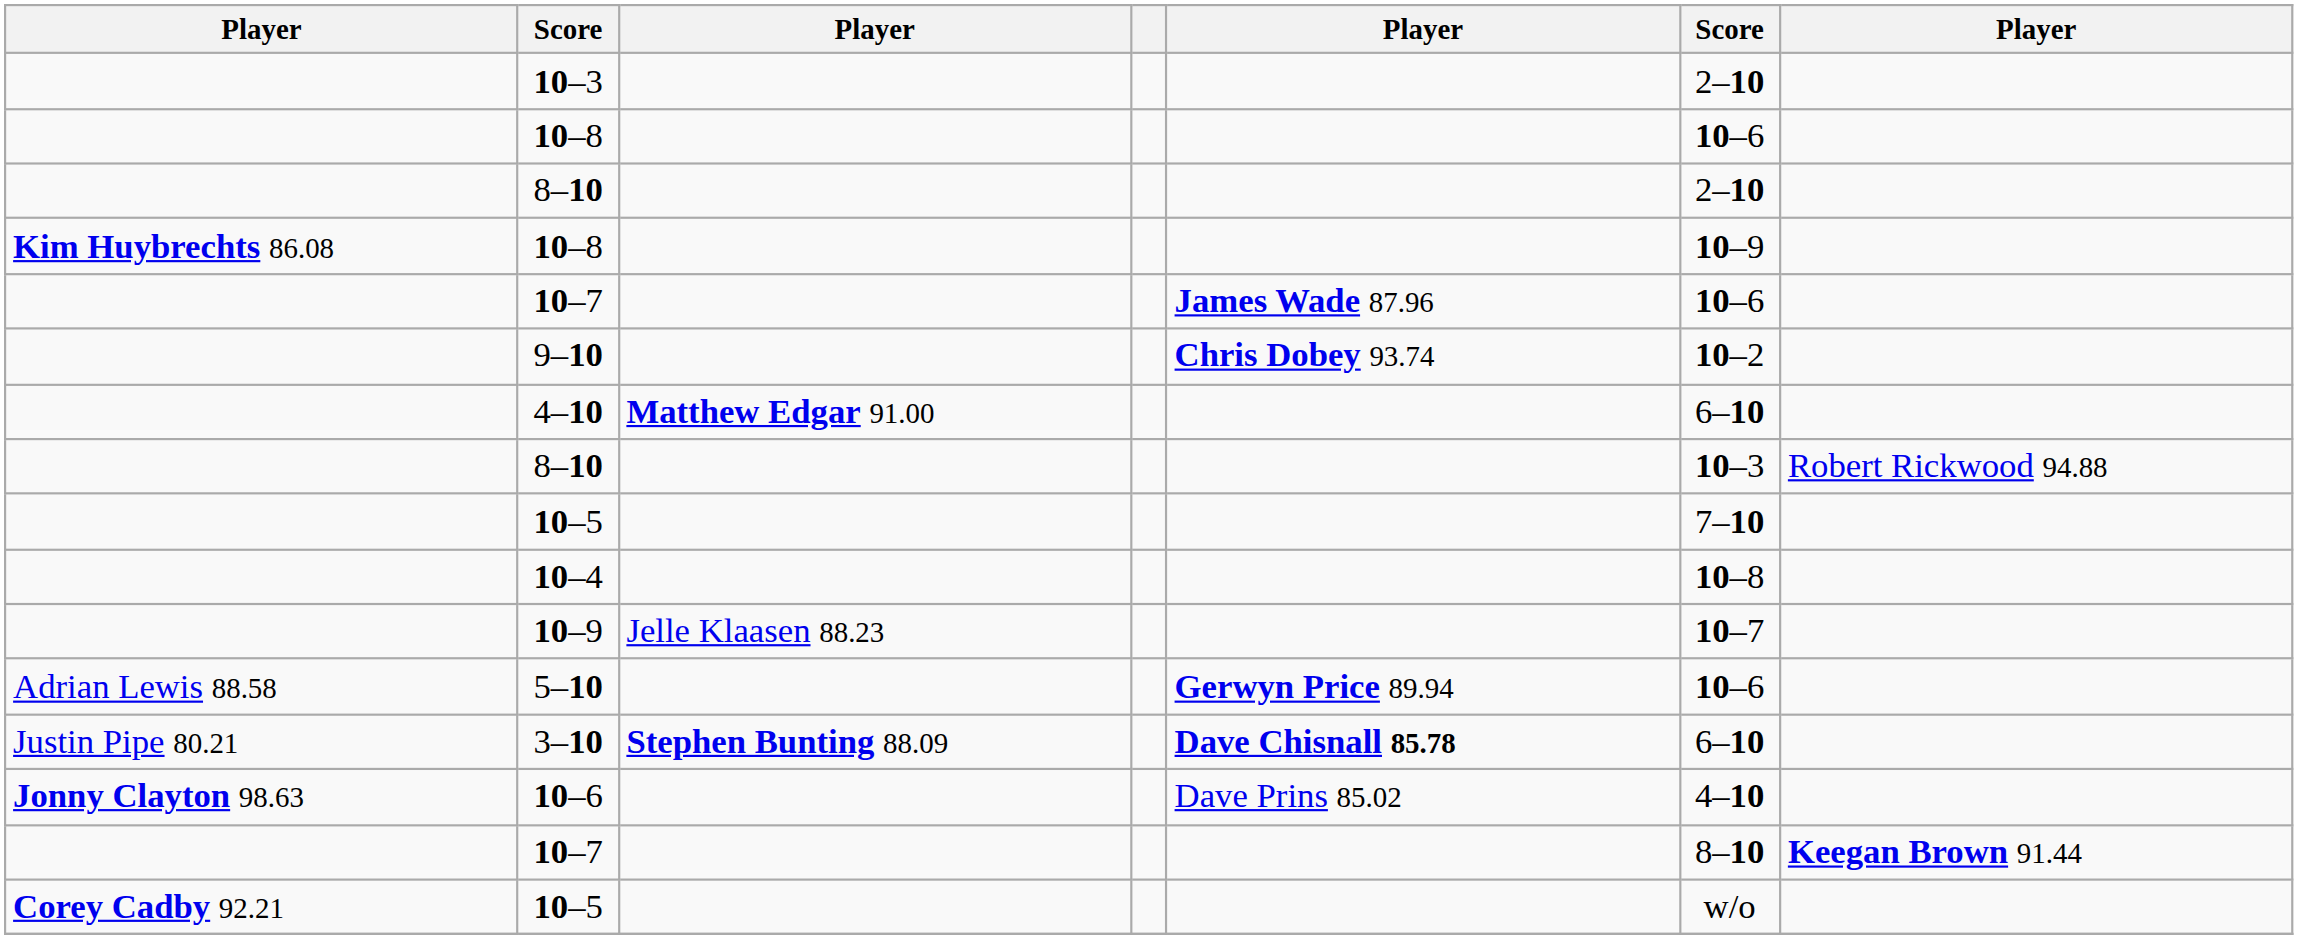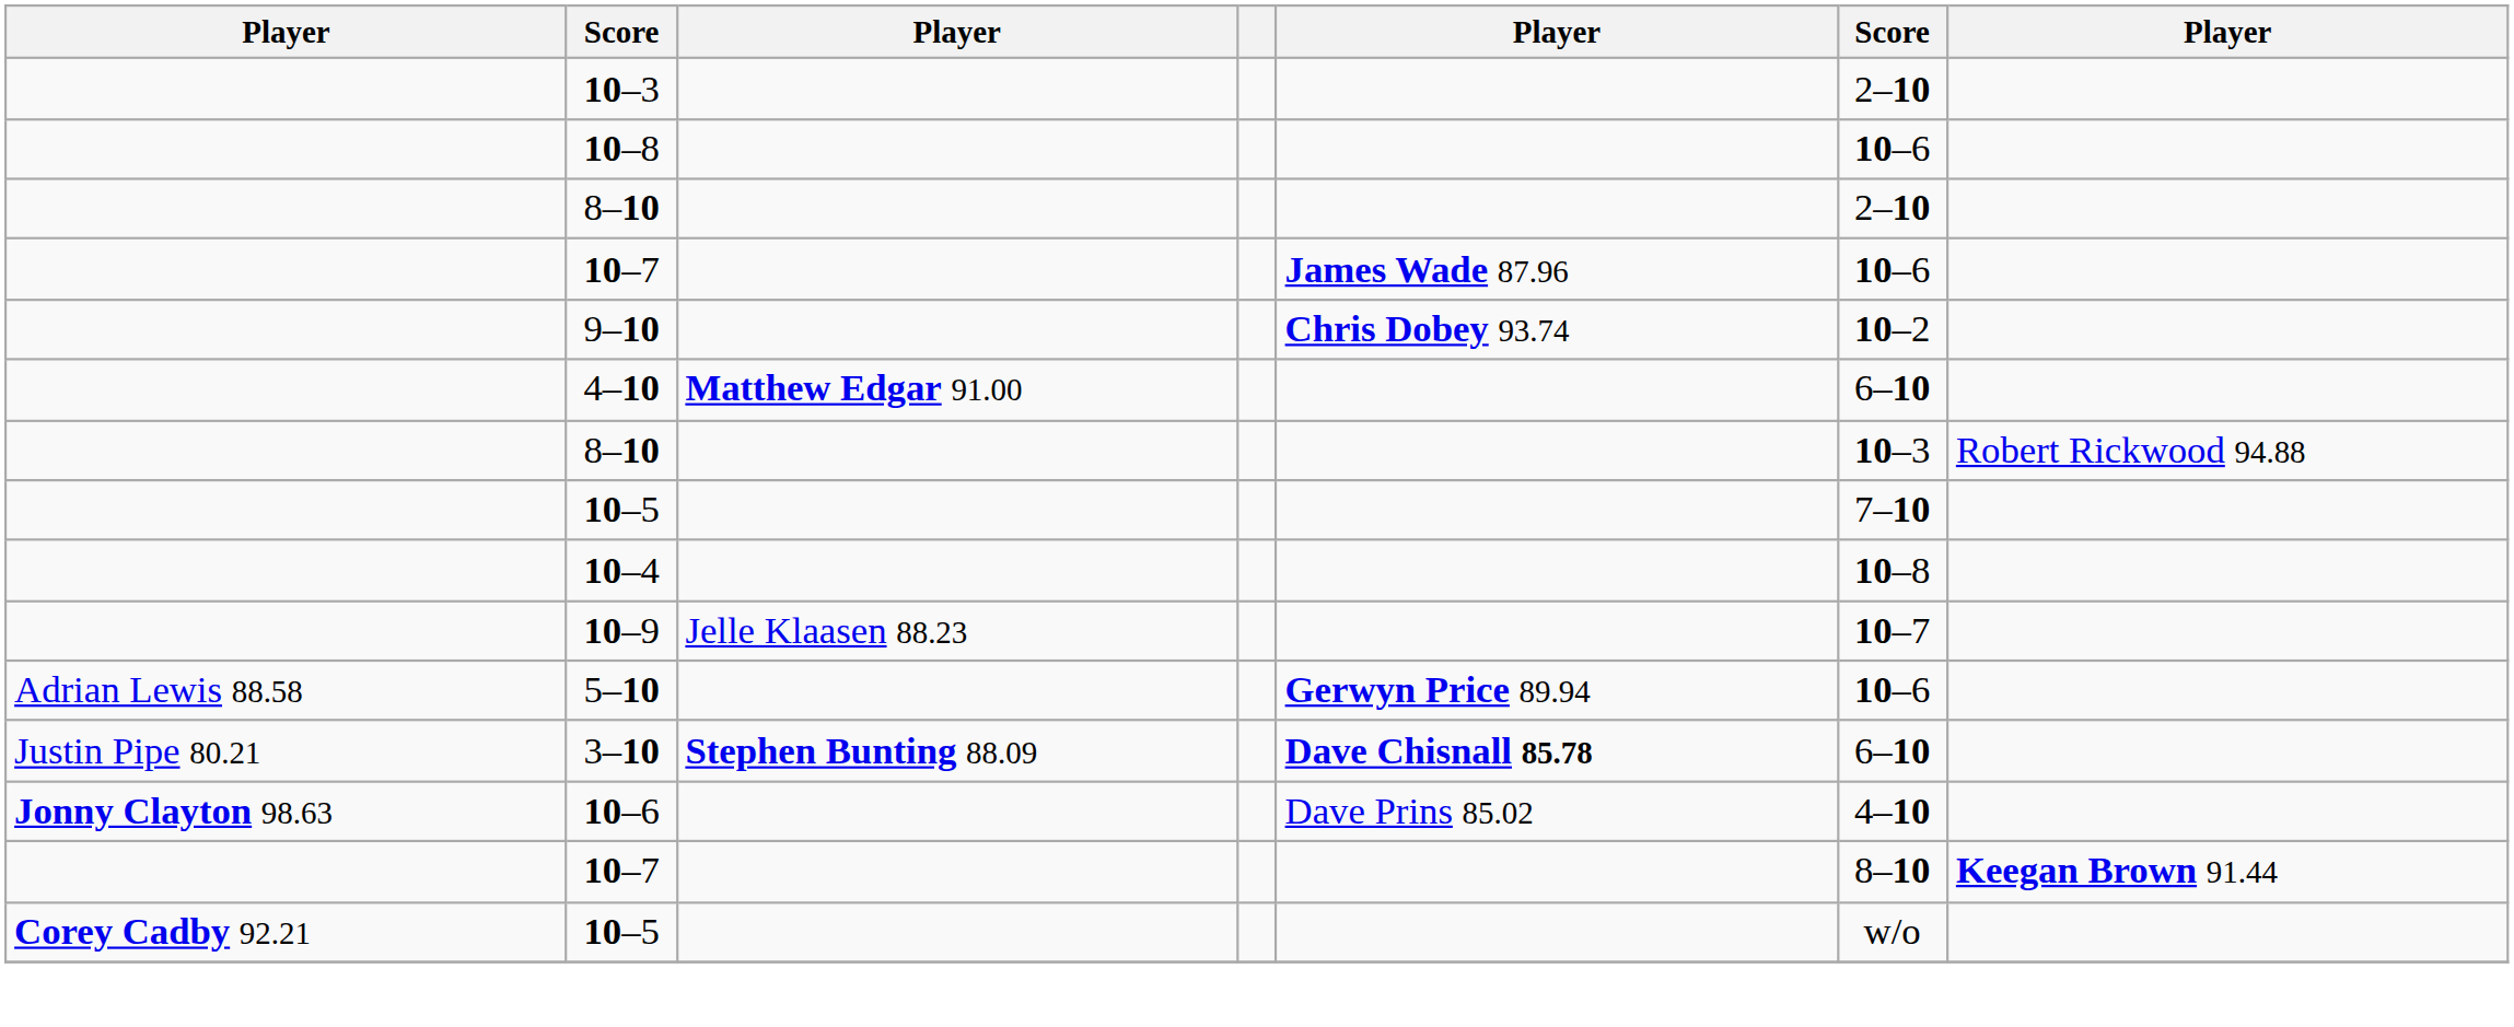 <table class="wikitable">
 <tr style="font-size:10pt;font-weight:bold">
 <th width=230>Player</th>
 <th width=40>Score</th>
 <th width=230>Player</th>
 <th width=10></th>
 <th width=230>Player</th>
 <th width=40>Score</th>
 <th width=230>Player</th>
 </tr>
 <tr>
 <td></td>
 <td align=center><strong>10</strong>–3</td>
 <td></td>
 <td></td>
 <td></td>
 <td align=center>2–<strong>10</strong></td>
 <td></td>
 </tr>
 <tr>
 <td></td>
 <td align=center><strong>10</strong>–8</td>
 <td></td>
 <td></td>
 <td></td>
 <td align=center><strong>10</strong>–6</td>
 <td></td>
 </tr>
 <tr>
 <td></td>
 <td align=center>8–<strong>10</strong></td>
 <td></td>
 <td></td>
 <td></td>
 <td align=center>2–<strong>10</strong></td>
-<td></td>
-</tr>
-<tr>
-<td> <strong><a href='#'>Kim Huybrechts</a></strong> <small><span>86.08</span></small></td>
-<td align=center><strong>10</strong>–8</td>
-<td></td>
-<td></td>
-<td></td>
-<td align=center><strong>10</strong>–9</td>
 <td></td>
 </tr>
 <tr>
 <td></td>
 <td align=center><strong>10</strong>–7</td>
 <td></td>
 <td></td>
 <td> <strong><a href='#'>James Wade</a></strong> <small><span>87.96</span></small></td>
 <td align=center><strong>10</strong>–6</td>
 <td></td>
 </tr>
 <tr>
 <td></td>
 <td align=center>9–<strong>10</strong></td>
 <td></td>
 <td></td>
 <td> <strong><a href='#'>Chris Dobey</a></strong> <small><span>93.74</span></small></td>
 <td align=center><strong>10</strong>–2</td>
 <td></td>
 </tr>
 <tr>
 <td></td>
 <td align=center>4–<strong>10</strong></td>
 <td> <strong><a href='#'>Matthew Edgar</a></strong> <small><span>91.00</span></small></td>
 <td></td>
 <td></td>
 <td align=center>6–<strong>10</strong></td>
 <td></td>
 </tr>
 <tr>
 <td></td>
 <td align=center>8–<strong>10</strong></td>
 <td></td>
 <td></td>
 <td></td>
 <td align=center><strong>10</strong>–3</td>
 <td> <a href='#'>Robert Rickwood</a> <small><span>94.88</span></small></td>
 </tr>
 <tr>
 <td></td>
 <td align=center><strong>10</strong>–5</td>
 <td></td>
 <td></td>
 <td></td>
 <td align=center>7–<strong>10</strong></td>
 <td></td>
 </tr>
 <tr>
 <td></td>
 <td align=center><strong>10</strong>–4</td>
 <td></td>
 <td></td>
 <td></td>
 <td align=center><strong>10</strong>–8</td>
 <td></td>
 </tr>
 <tr>
 <td></td>
 <td align=center><strong>10</strong>–9</td>
 <td> <a href='#'>Jelle Klaasen</a> <small><span>88.23</span></small></td>
 <td></td>
 <td></td>
 <td align=center><strong>10</strong>–7</td>
 <td></td>
 </tr>
 <tr>
 <td> <a href='#'>Adrian Lewis</a> <small><span>88.58</span></small></td>
 <td align=center>5–<strong>10</strong></td>
 <td></td>
 <td></td>
 <td> <strong><a href='#'>Gerwyn Price</a></strong> <small><span>89.94</span></small></td>
 <td align=center><strong>10</strong>–6</td>
 <td></td>
 </tr>
 <tr>
 <td> <a href='#'>Justin Pipe</a> <small><span>80.21</span></small></td>
 <td align=center>3–<strong>10</strong></td>
 <td> <strong><a href='#'>Stephen Bunting</a></strong> <small><span>88.09</span></small></td>
 <td></td>
 <td><strong> <a href='#'>Dave Chisnall</a> <small><span>85.78</span></small></strong></td>
 <td align=center>6–<strong>10</strong></td>
 <td></td>
 </tr>
 <tr>
 <td> <strong><a href='#'>Jonny Clayton</a></strong> <small><span>98.63</span></small></td>
 <td align=center><strong>10</strong>–6</td>
 <td></td>
 <td></td>
 <td> <a href='#'>Dave Prins</a> <small><span>85.02</span></small></td>
 <td align=center>4–<strong>10</strong></td>
 <td></td>
 </tr>
 <tr>
 <td></td>
 <td align=center><strong>10</strong>–7</td>
 <td></td>
 <td></td>
 <td></td>
 <td align=center>8–<strong>10</strong></td>
 <td> <strong><a href='#'>Keegan Brown</a></strong> <small><span>91.44</span></small></td>
 </tr>
 <tr>
 <td> <strong><a href='#'>Corey Cadby</a></strong> <small><span>92.21</span></small></td>
 <td align=center><strong>10</strong>–5</td>
 <td></td>
 <td></td>
 <td></td>
 <td align=center>w/o</td>
 <td></td>
 </tr>
 <tr>
 </tr>
 </table>
